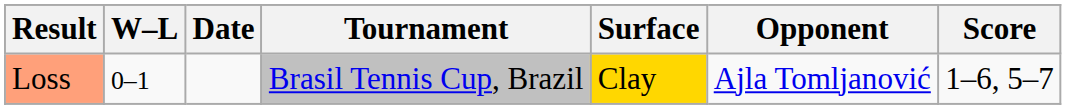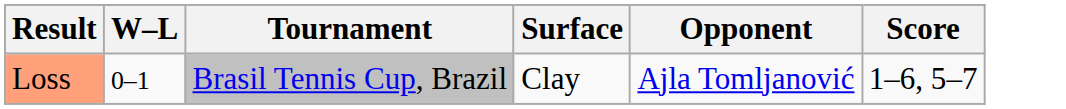 <table class="sortable wikitable">
 <tr>
 <th>Result</th>
 <th class="unsortable">W–L</th>
-<th>Date</th>
 <th>Tournament</th>
 <th>Surface</th>
 <th>Opponent</th>
 <th class="unsortable">Score</th>
 </tr>
 <tr>
 <td style="background:#ffa07a;">Loss</td>
 <td><small>0–1</small></td>
-<td><a href='#'></a></td>
 <td bgcolor=silver><a href='#'>Brasil Tennis Cup</a>, Brazil</td>
-<td style="background: gold;">Clay</td>
+<td>Clay</td>
 <td> <a href='#'>Ajla Tomljanović</a></td>
 <td>1–6, 5–7</td>
 </tr>
 </table>
